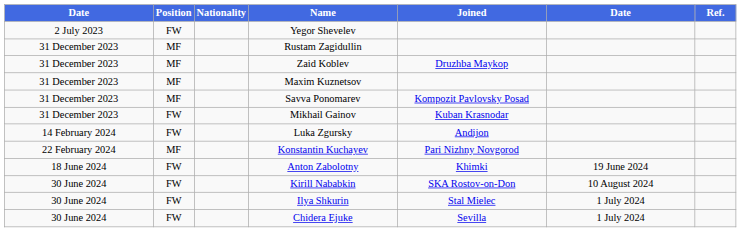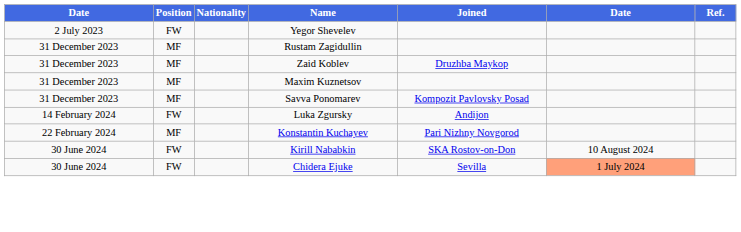 <table class="wikitable"  style="text-align:center; font-size:90%; ">
 <tr>
 <th style="background:#4169E1; color:white; width:200px;">Date</th>
 <th style="background:#4169E1; color:white; width:50px;">Position</th>
 <th style="background:#4169E1; color:white; width:50px;">Nationality</th>
 <th style="background:#4169E1; color:white; width:200px;">Name</th>
 <th style="background:#4169E1; color:white; width:200px;">Joined</th>
 <th style="background:#4169E1; color:white; width:200px;">Date</th>
 <th style="background:#4169E1; color:white; width:50px;">Ref.</th>
 </tr>
 <tr>
 <td>2 July 2023</td>
 <td>FW</td>
 <td></td>
 <td>Yegor Shevelev</td>
 <td></td>
 <td></td>
 <td></td>
 </tr>
 <tr>
 <td>31 December 2023</td>
 <td>MF</td>
 <td></td>
 <td>Rustam Zagidullin</td>
 <td></td>
 <td></td>
 <td></td>
 </tr>
 <tr>
 <td>31 December 2023</td>
 <td>MF</td>
 <td></td>
 <td>Zaid Koblev</td>
 <td><a href='#'>Druzhba Maykop</a></td>
 <td></td>
 <td></td>
 </tr>
 <tr>
 <td>31 December 2023</td>
 <td>MF</td>
 <td></td>
 <td>Maxim Kuznetsov</td>
 <td></td>
 <td></td>
 <td></td>
 </tr>
 <tr>
 <td>31 December 2023</td>
 <td>MF</td>
 <td></td>
 <td>Savva Ponomarev</td>
 <td><a href='#'>Kompozit Pavlovsky Posad</a></td>
 <td></td>
 <td></td>
 </tr>
 <tr>
-<td>31 December 2023</td>
-<td>FW</td>
-<td></td>
-<td>Mikhail Gainov</td>
-<td><a href='#'>Kuban Krasnodar</a></td>
-<td></td>
-<td></td>
-</tr>
-<tr>
 <td>14 February 2024</td>
 <td>FW</td>
 <td></td>
 <td>Luka Zgursky</td>
 <td><a href='#'>Andijon</a></td>
 <td></td>
 <td></td>
 </tr>
 <tr>
 <td>22 February 2024</td>
 <td>MF</td>
 <td></td>
 <td><a href='#'>Konstantin Kuchayev</a></td>
 <td><a href='#'>Pari Nizhny Novgorod</a></td>
 <td></td>
 <td></td>
 </tr>
 <tr>
-<td>18 June 2024</td>
-<td>FW</td>
-<td></td>
-<td><a href='#'>Anton Zabolotny</a></td>
-<td><a href='#'>Khimki</a></td>
-<td>19 June 2024</td>
-<td></td>
-</tr>
-<tr>
 <td>30 June 2024</td>
 <td>FW</td>
 <td></td>
 <td><a href='#'>Kirill Nababkin</a></td>
 <td><a href='#'>SKA Rostov-on-Don</a></td>
 <td>10 August 2024</td>
 <td></td>
 </tr>
 <tr>
 <td>30 June 2024</td>
 <td>FW</td>
 <td></td>
-<td><a href='#'>Ilya Shkurin</a></td>
-<td><a href='#'>Stal Mielec</a></td>
-<td>1 July 2024</td>
-<td></td>
-</tr>
-<tr>
-<td>30 June 2024</td>
-<td>FW</td>
-<td></td>
 <td><a href='#'>Chidera Ejuke</a></td>
 <td><a href='#'>Sevilla</a></td>
-<td>1 July 2024</td>
+<td style="background: lightsalmon;">1 July 2024</td>
 <td></td>
 </tr>
 </table>
